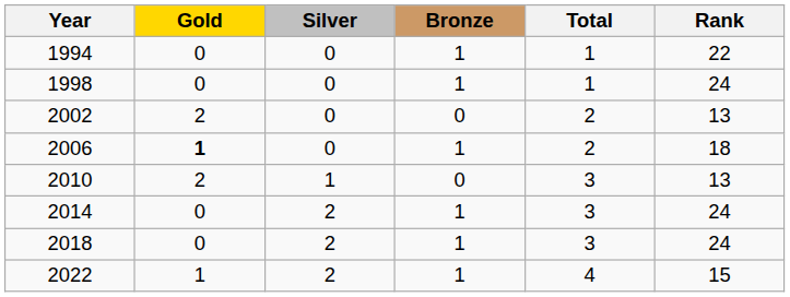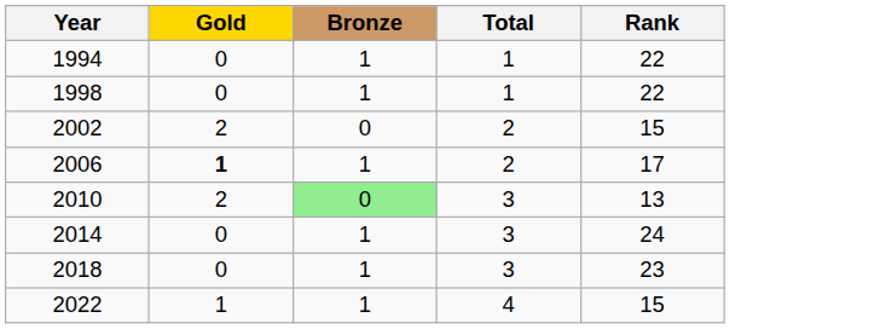 <table class="wikitable sortable" style="text-align:center;">
 <tr>
 <th style="width:6em">Year</th>
 <th style="background:gold; width:6em">Gold</th>
-<th style="background:silver; width:6em">Silver</th>
 <th style="background:#c96; width:6em;">Bronze</th>
 <th style="width:6em">Total</th>
 <th style="width:6em">Rank</th>
 </tr>
 <tr>
 <td>1994</td>
-<td>0</td>
 <td>0</td>
 <td>1</td>
 <td>1</td>
 <td>22</td>
 </tr>
 <tr>
 <td>1998</td>
 <td>0</td>
-<td>0</td>
 <td>1</td>
 <td>1</td>
-<td>24</td>
+<td>22</td>
 </tr>
 <tr>
 <td>2002</td>
 <td>2</td>
 <td>0</td>
-<td>0</td>
 <td>2</td>
-<td>13</td>
+<td>15</td>
 </tr>
 <tr>
 <td>2006</td>
 <td><strong>1</strong></td>
-<td>0</td>
 <td>1</td>
 <td>2</td>
-<td>18</td>
+<td>17</td>
 </tr>
 <tr>
 <td>2010</td>
 <td>2</td>
-<td>1</td>
-<td>0</td>
+<td style="background: lightgreen;">0</td>
 <td>3</td>
 <td>13</td>
 </tr>
 <tr>
 <td>2014</td>
 <td>0</td>
-<td>2</td>
 <td>1</td>
 <td>3</td>
 <td>24</td>
 </tr>
 <tr>
 <td>2018</td>
 <td>0</td>
-<td>2</td>
 <td>1</td>
 <td>3</td>
-<td>24</td>
+<td>23</td>
 </tr>
 <tr>
 <td>2022</td>
 <td>1</td>
-<td>2</td>
 <td>1</td>
 <td>4</td>
 <td>15</td>
 </tr>
 </table>
